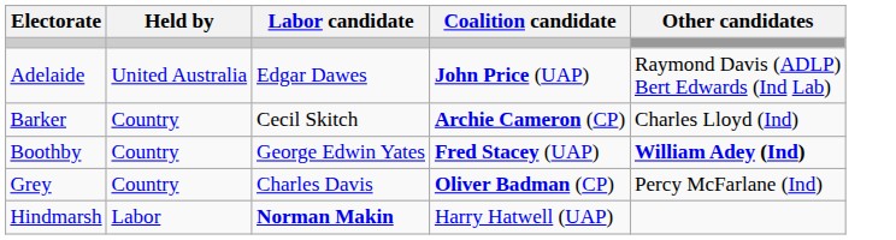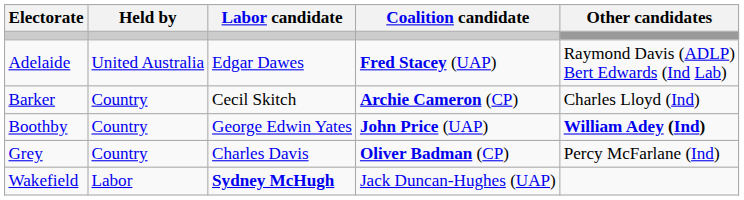 <table class="wikitable">
 <tr>
 <th>Electorate</th>
 <th>Held by</th>
 <th><a href='#'>Labor</a> candidate</th>
 <th><a href='#'>Coalition</a> candidate</th>
 <th>Other candidates</th>
 </tr>
 <tr bgcolor="#cccccc">
 <td></td>
 <td></td>
 <td></td>
 <td></td>
 <td bgcolor="#999999"></td>
 </tr>
 <tr>
 <td><a href='#'>Adelaide</a></td>
 <td><a href='#'>United Australia</a></td>
 <td><a href='#'>Edgar Dawes</a></td>
-<td><strong><a href='#'>John Price</a></strong> (<a href='#'>UAP</a>)</td>
+<td><strong><a href='#'>Fred Stacey</a></strong> (<a href='#'>UAP</a>)</td>
 <td>Raymond Davis (<a href='#'>ADLP</a>)<br><a href='#'>Bert Edwards</a> (<a href='#'>Ind</a> <a href='#'>Lab</a>)</td>
 </tr>
 <tr>
 <td><a href='#'>Barker</a></td>
 <td><a href='#'>Country</a></td>
 <td>Cecil Skitch</td>
 <td><strong><a href='#'>Archie Cameron</a></strong> (<a href='#'>CP</a>)</td>
 <td>Charles Lloyd (<a href='#'>Ind</a>)</td>
 </tr>
 <tr>
 <td><a href='#'>Boothby</a></td>
 <td><a href='#'>Country</a></td>
 <td><a href='#'>George Edwin Yates</a></td>
-<td><strong><a href='#'>Fred Stacey</a></strong> (<a href='#'>UAP</a>)</td>
+<td><strong><a href='#'>John Price</a></strong> (<a href='#'>UAP</a>)</td>
 <td><strong><a href='#'>William Adey</a> (<a href='#'>Ind</a>)</strong></td>
 </tr>
 <tr>
 <td><a href='#'>Grey</a></td>
 <td><a href='#'>Country</a></td>
 <td><a href='#'>Charles Davis</a></td>
 <td><strong><a href='#'>Oliver Badman</a></strong> (<a href='#'>CP</a>)</td>
 <td>Percy McFarlane (<a href='#'>Ind</a>)</td>
 </tr>
 <tr>
-<td><a href='#'>Hindmarsh</a></td>
+<td><a href='#'>Wakefield</a></td>
 <td><a href='#'>Labor</a></td>
-<td><strong><a href='#'>Norman Makin</a></strong></td>
-<td><a href='#'>Harry Hatwell</a> (<a href='#'>UAP</a>)</td>
+<td><strong><a href='#'>Sydney McHugh</a></strong></td>
+<td><a href='#'>Jack Duncan-Hughes</a> (<a href='#'>UAP</a>)</td>
 <td></td>
 </tr>
 </table>
